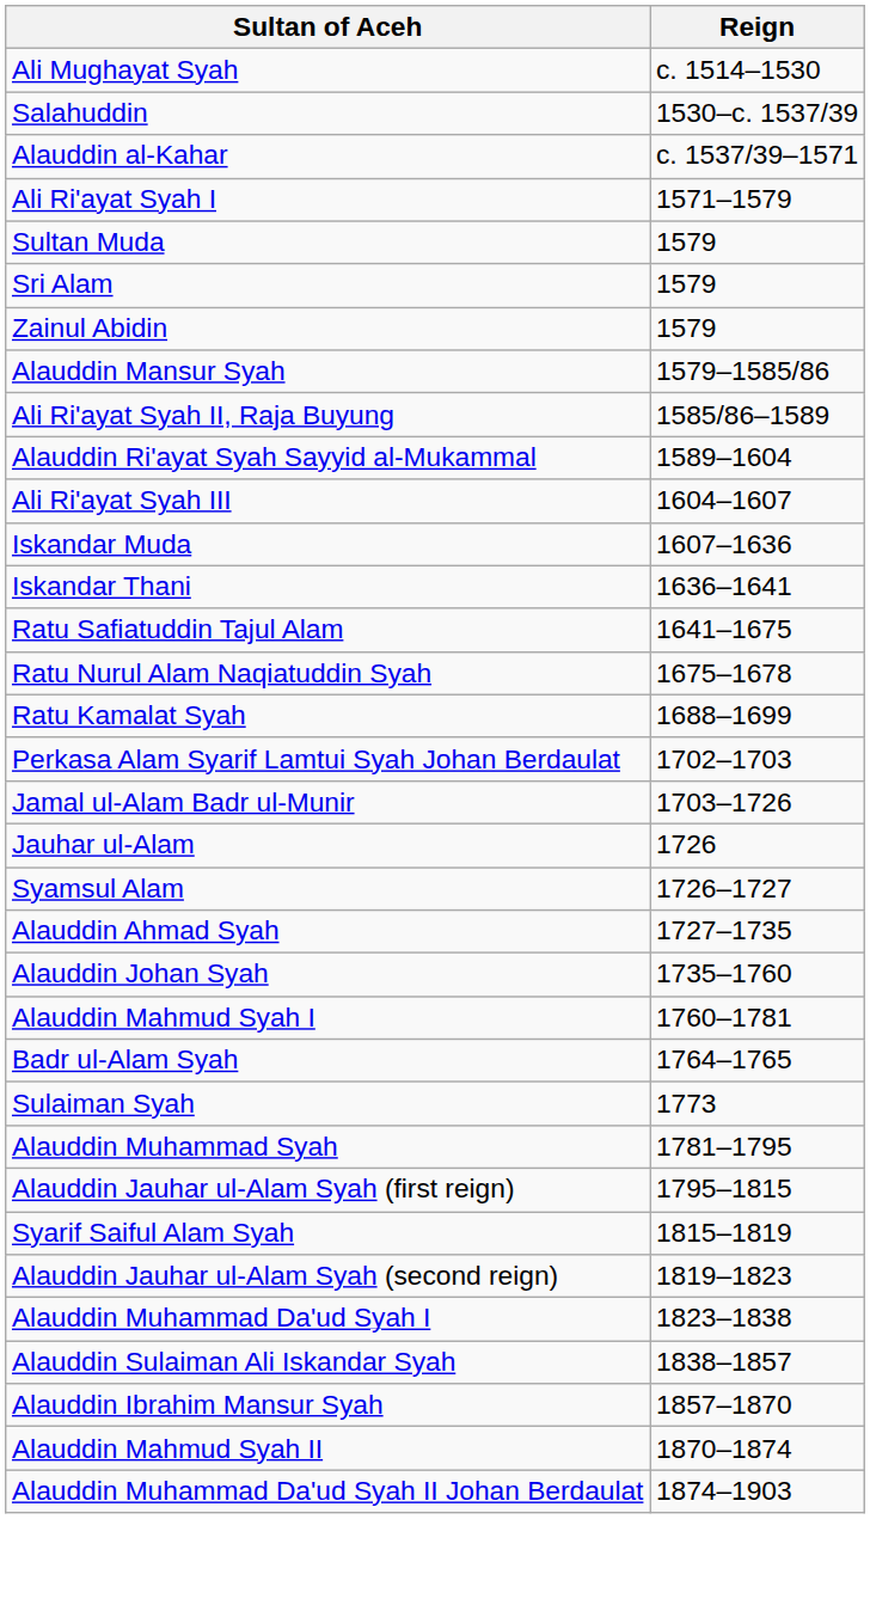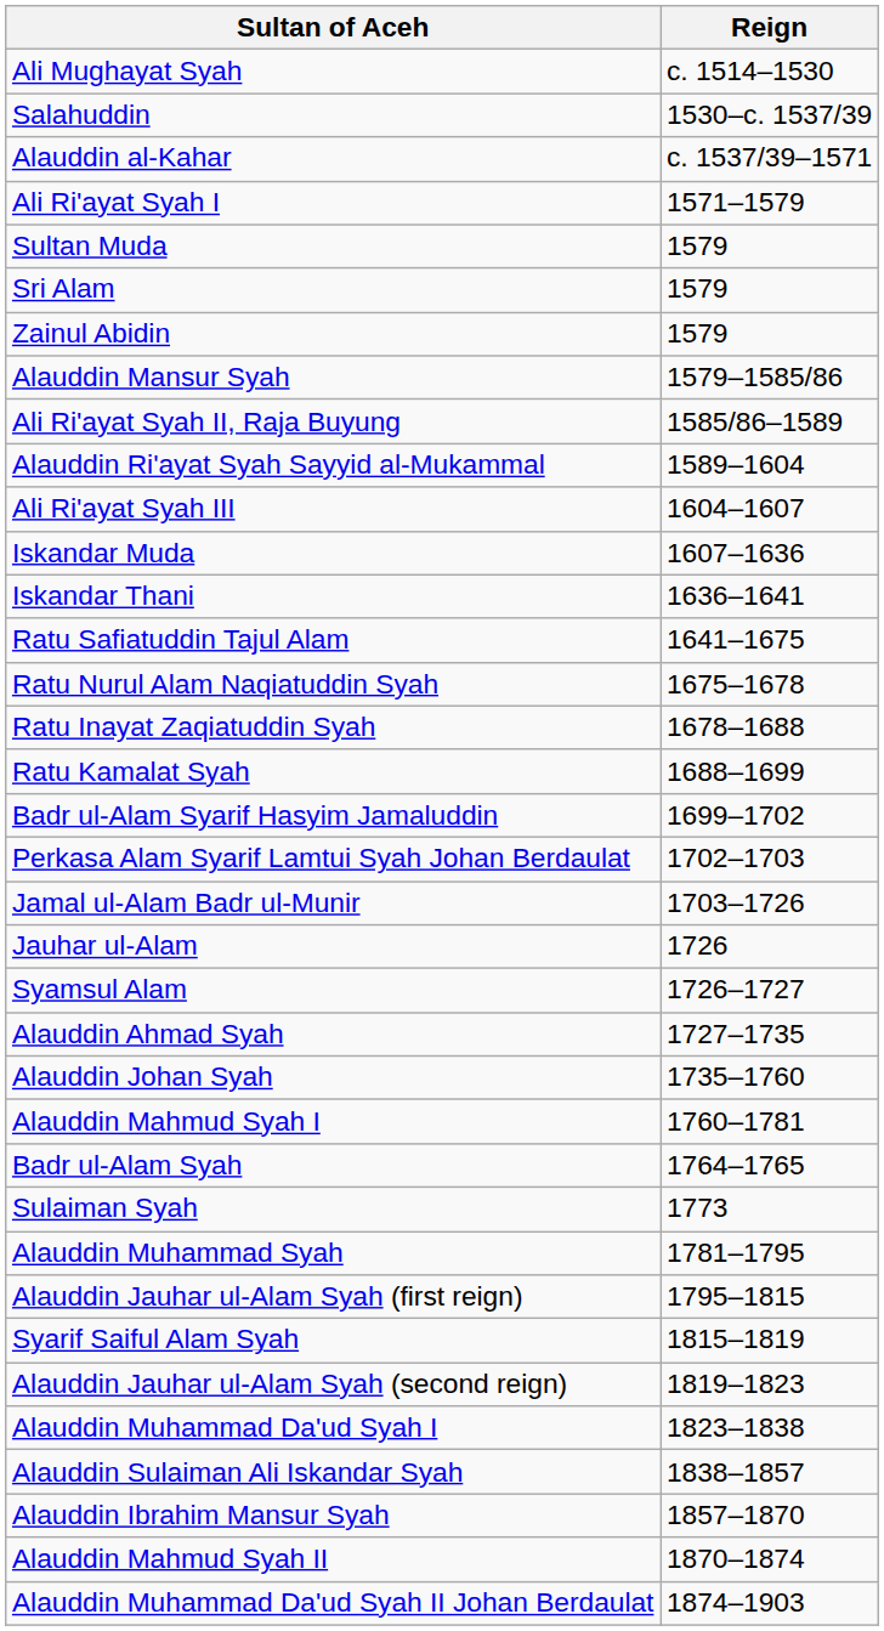 <table class="wikitable">
 <tr>
 <th>Sultan of Aceh</th>
 <th>Reign</th>
 </tr>
 <tr>
 <td><a href='#'>Ali Mughayat Syah</a></td>
 <td>c. 1514–1530</td>
 </tr>
 <tr>
 <td><a href='#'>Salahuddin</a></td>
 <td>1530–c. 1537/39</td>
 </tr>
 <tr>
 <td><a href='#'>Alauddin al-Kahar</a></td>
 <td>c. 1537/39–1571</td>
 </tr>
 <tr>
 <td><a href='#'>Ali Ri'ayat Syah I</a></td>
 <td>1571–1579</td>
 </tr>
 <tr>
 <td><a href='#'>Sultan Muda</a></td>
 <td>1579</td>
 </tr>
 <tr>
 <td><a href='#'>Sri Alam</a></td>
 <td>1579</td>
 </tr>
 <tr>
 <td><a href='#'>Zainul Abidin</a></td>
 <td>1579</td>
 </tr>
 <tr>
 <td><a href='#'>Alauddin Mansur Syah</a></td>
 <td>1579–1585/86</td>
 </tr>
 <tr>
 <td><a href='#'>Ali Ri'ayat Syah II, Raja Buyung</a></td>
 <td>1585/86–1589</td>
 </tr>
 <tr>
 <td><a href='#'>Alauddin Ri'ayat Syah Sayyid al-Mukammal</a></td>
 <td>1589–1604</td>
 </tr>
 <tr>
 <td><a href='#'>Ali Ri'ayat Syah III</a></td>
 <td>1604–1607</td>
 </tr>
 <tr>
 <td><a href='#'>Iskandar Muda</a></td>
 <td>1607–1636</td>
 </tr>
 <tr>
 <td><a href='#'>Iskandar Thani</a></td>
 <td>1636–1641</td>
 </tr>
 <tr>
 <td><a href='#'>Ratu Safiatuddin Tajul Alam</a></td>
 <td>1641–1675</td>
 </tr>
 <tr>
 <td><a href='#'>Ratu Nurul Alam Naqiatuddin Syah</a></td>
 <td>1675–1678</td>
 </tr>
 <tr>
+<td><a href='#'>Ratu Inayat Zaqiatuddin Syah</a></td>
+<td>1678–1688</td>
+</tr>
+<tr>
 <td><a href='#'>Ratu Kamalat Syah</a></td>
 <td>1688–1699</td>
+</tr>
+<tr>
+<td><a href='#'>Badr ul-Alam Syarif Hasyim Jamaluddin</a></td>
+<td>1699–1702</td>
 </tr>
 <tr>
 <td><a href='#'>Perkasa Alam Syarif Lamtui Syah Johan Berdaulat</a></td>
 <td>1702–1703</td>
 </tr>
 <tr>
 <td><a href='#'>Jamal ul-Alam Badr ul-Munir</a></td>
 <td>1703–1726</td>
 </tr>
 <tr>
 <td><a href='#'>Jauhar ul-Alam</a></td>
 <td>1726</td>
 </tr>
 <tr>
 <td><a href='#'>Syamsul Alam</a></td>
 <td>1726–1727</td>
 </tr>
 <tr>
 <td><a href='#'>Alauddin Ahmad Syah</a></td>
 <td>1727–1735</td>
 </tr>
 <tr>
 <td><a href='#'>Alauddin Johan Syah</a></td>
 <td>1735–1760</td>
 </tr>
 <tr>
 <td><a href='#'>Alauddin Mahmud Syah I</a></td>
 <td>1760–1781</td>
 </tr>
 <tr>
 <td><a href='#'>Badr ul-Alam Syah</a></td>
 <td>1764–1765</td>
 </tr>
 <tr>
 <td><a href='#'>Sulaiman Syah</a></td>
 <td>1773</td>
 </tr>
 <tr>
 <td><a href='#'>Alauddin Muhammad Syah</a></td>
 <td>1781–1795</td>
 </tr>
 <tr>
 <td><a href='#'>Alauddin Jauhar ul-Alam Syah</a> (first reign)</td>
 <td>1795–1815</td>
 </tr>
 <tr>
 <td><a href='#'>Syarif Saiful Alam Syah</a></td>
 <td>1815–1819</td>
 </tr>
 <tr>
 <td><a href='#'>Alauddin Jauhar ul-Alam Syah</a> (second reign)</td>
 <td>1819–1823</td>
 </tr>
 <tr>
 <td><a href='#'>Alauddin Muhammad Da'ud Syah I</a></td>
 <td>1823–1838</td>
 </tr>
 <tr>
 <td><a href='#'>Alauddin Sulaiman Ali Iskandar Syah</a></td>
 <td>1838–1857</td>
 </tr>
 <tr>
 <td><a href='#'>Alauddin Ibrahim Mansur Syah</a></td>
 <td>1857–1870</td>
 </tr>
 <tr>
 <td><a href='#'>Alauddin Mahmud Syah II</a></td>
 <td>1870–1874</td>
 </tr>
 <tr>
 <td><a href='#'>Alauddin Muhammad Da'ud Syah II Johan Berdaulat</a></td>
 <td>1874–1903</td>
 </tr>
 </table>
